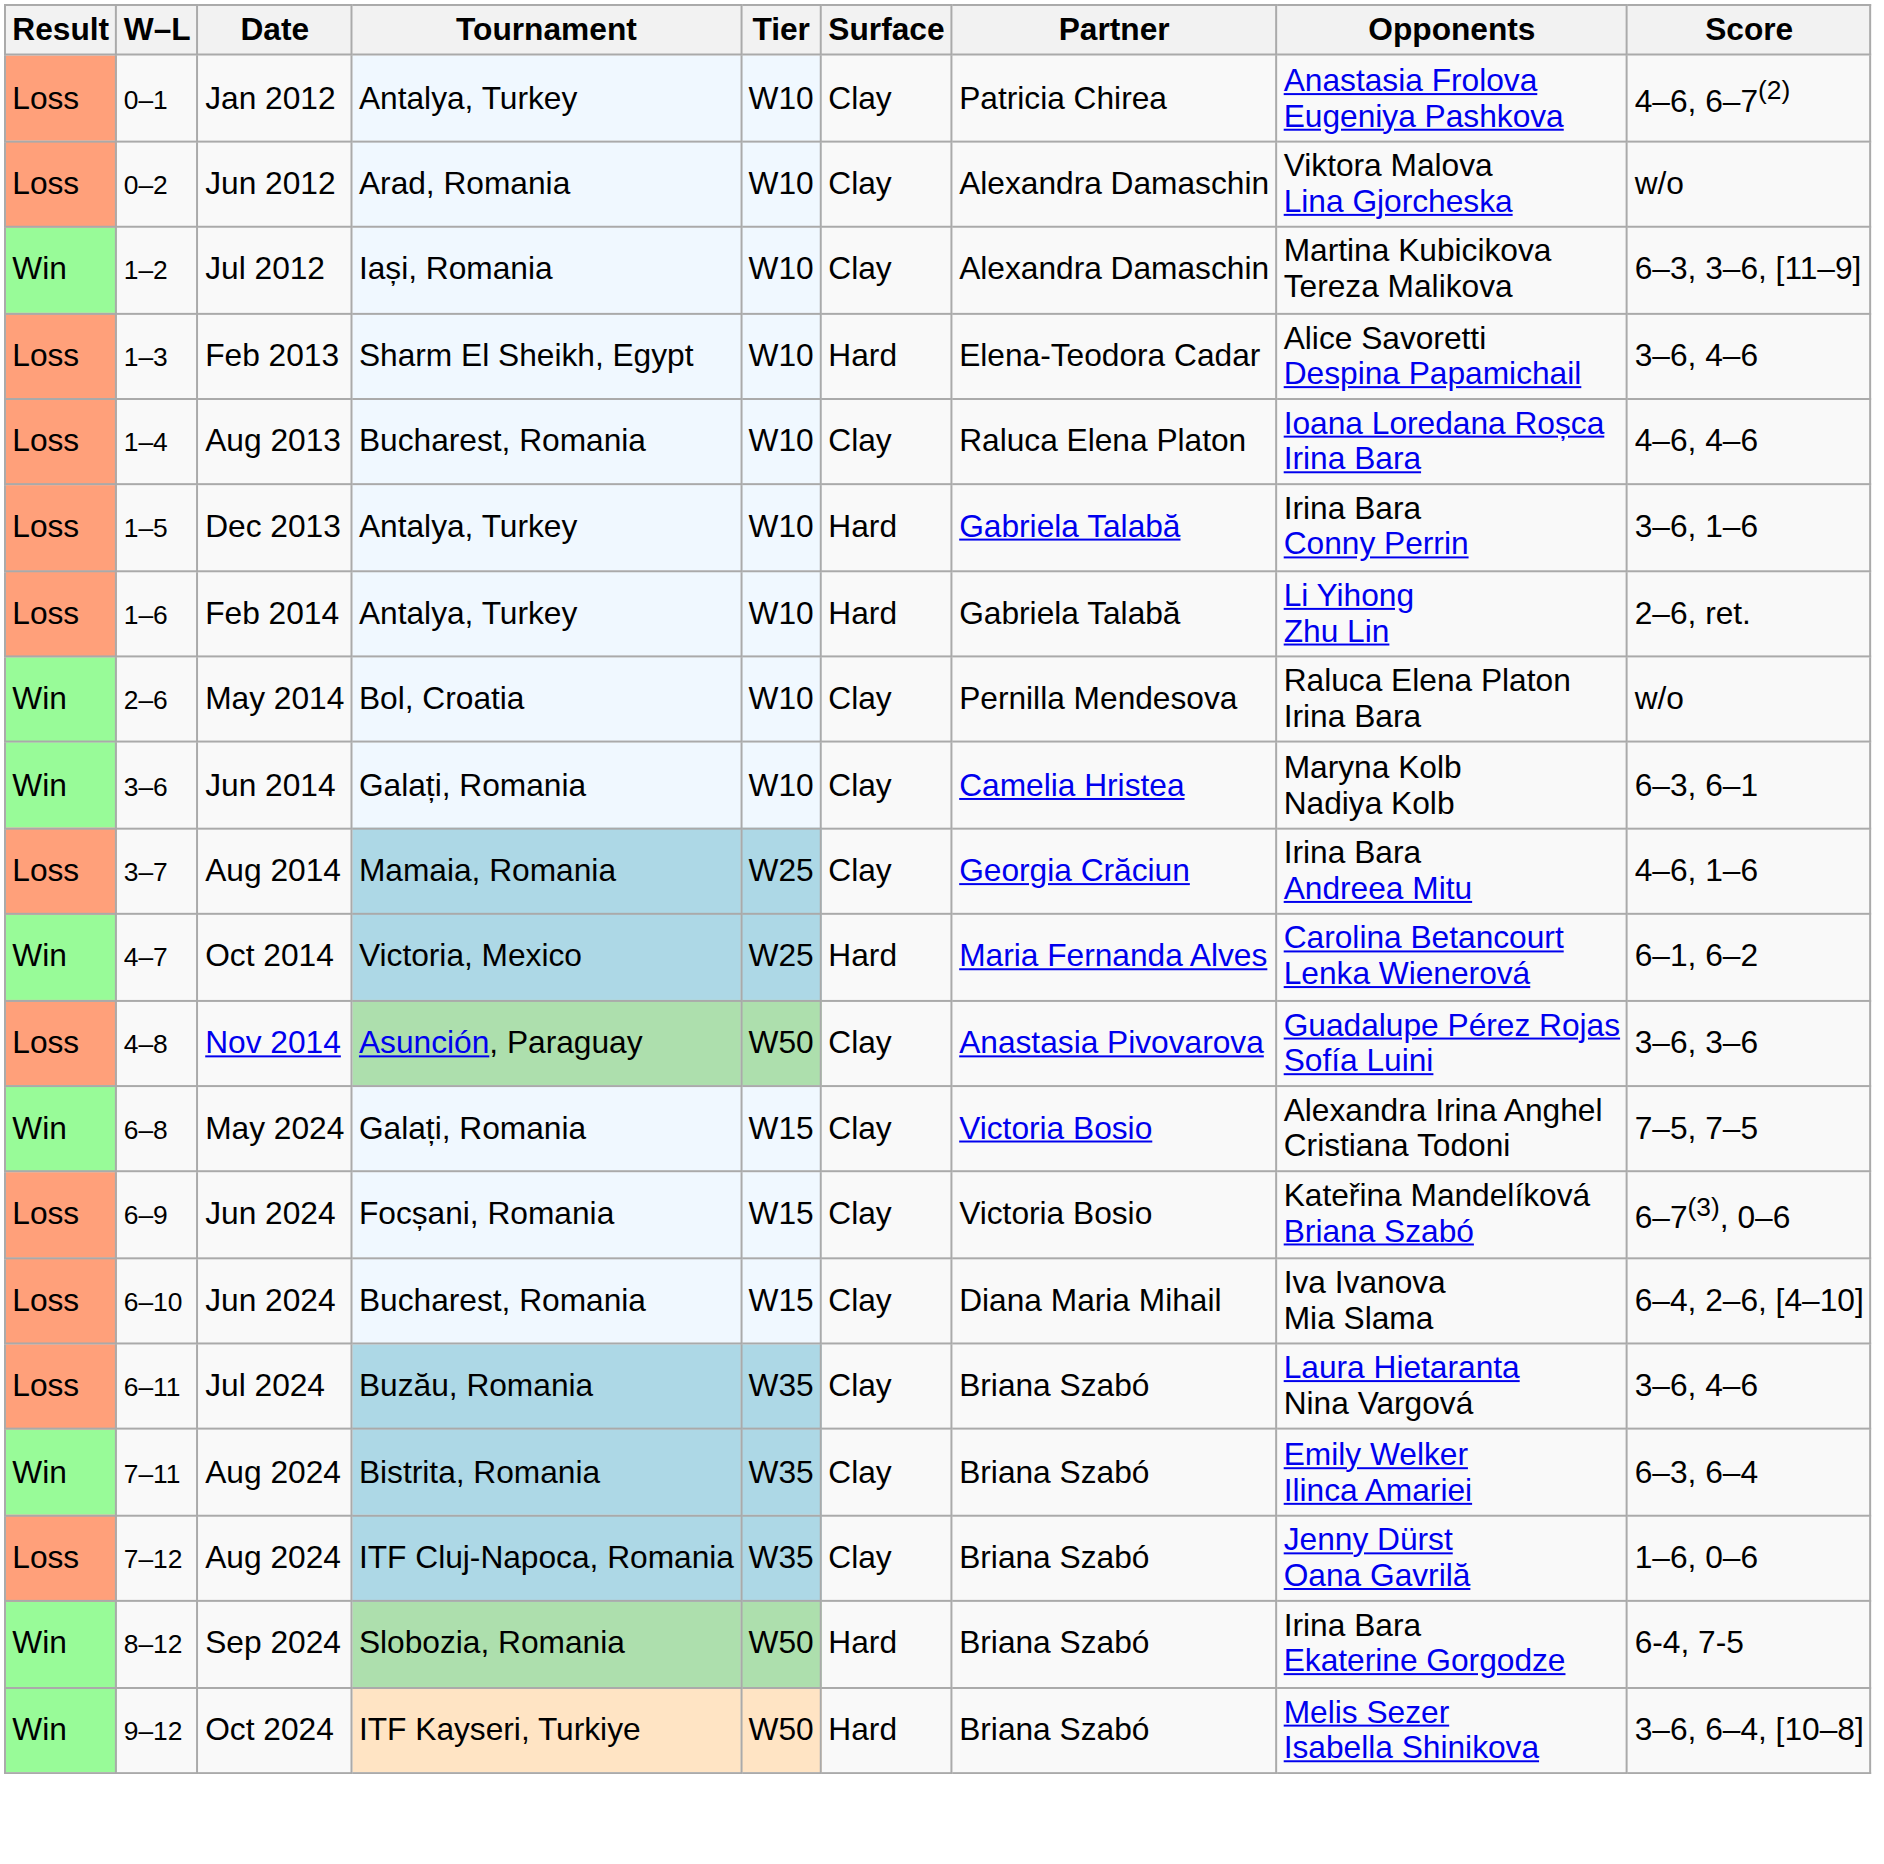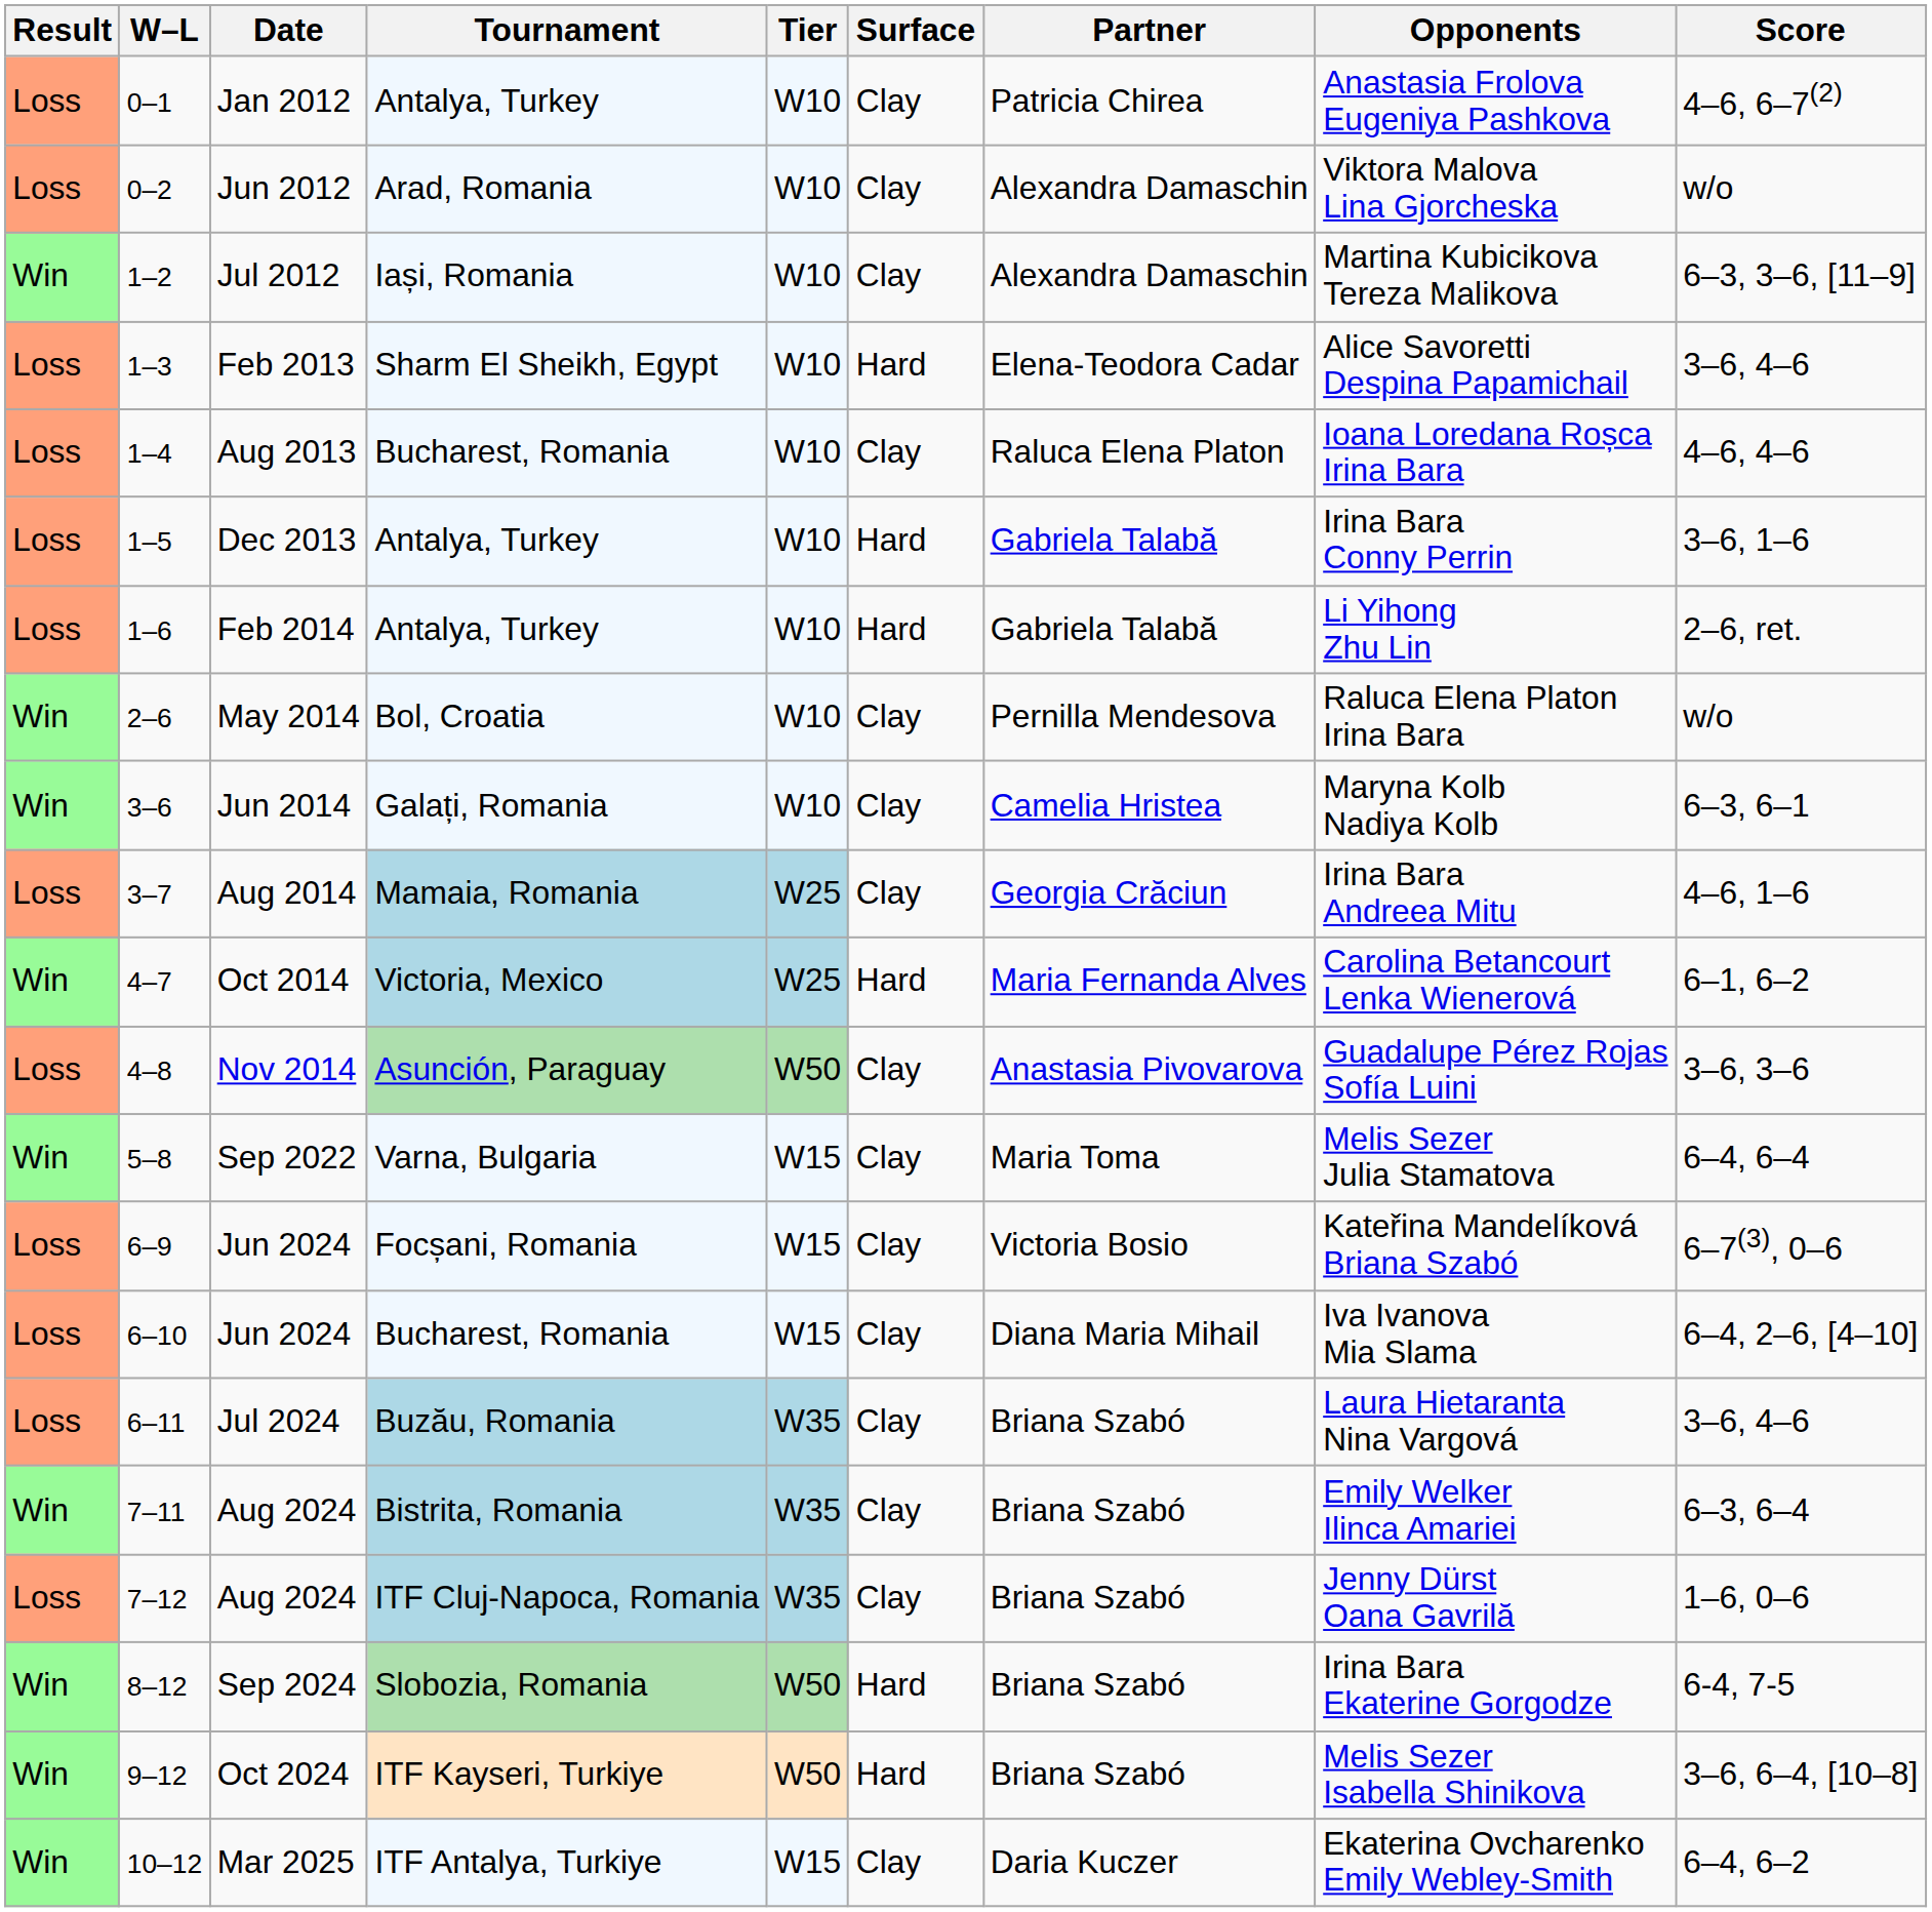 <table class="sortable wikitable">
 <tr>
 <th>Result</th>
 <th class="unsortable">W–L</th>
 <th>Date</th>
 <th>Tournament</th>
 <th>Tier</th>
 <th>Surface</th>
 <th>Partner</th>
 <th>Opponents</th>
 <th class="unsortable">Score</th>
 </tr>
 <tr>
 <td style="background:#ffa07a;">Loss</td>
 <td><small>0–1</small></td>
 <td>Jan 2012</td>
 <td style="background:#f0f8ff;">Antalya, Turkey</td>
 <td style="background:#f0f8ff;">W10</td>
 <td>Clay</td>
 <td> Patricia Chirea</td>
 <td> <a href='#'>Anastasia Frolova</a> <br>  <a href='#'>Eugeniya Pashkova</a></td>
 <td>4–6, 6–7<sup>(2)</sup></td>
 </tr>
 <tr>
 <td style="background:#ffa07a;">Loss</td>
 <td><small>0–2</small></td>
 <td>Jun 2012</td>
 <td style="background:#f0f8ff;">Arad, Romania</td>
 <td style="background:#f0f8ff;">W10</td>
 <td>Clay</td>
 <td> Alexandra Damaschin</td>
 <td> Viktora Malova <br>  <a href='#'>Lina Gjorcheska</a></td>
 <td>w/o</td>
 </tr>
 <tr>
 <td style="background:#98fb98;">Win</td>
 <td><small>1–2</small></td>
 <td>Jul 2012</td>
 <td style="background:#f0f8ff;">Iași, Romania</td>
 <td style="background:#f0f8ff;">W10</td>
 <td>Clay</td>
 <td> Alexandra Damaschin</td>
 <td> Martina Kubicikova <br>  Tereza Malikova</td>
 <td>6–3, 3–6, [11–9]</td>
 </tr>
 <tr>
 <td style="background:#ffa07a;">Loss</td>
 <td><small>1–3</small></td>
 <td>Feb 2013</td>
 <td style="background:#f0f8ff;">Sharm El Sheikh, Egypt</td>
 <td style="background:#f0f8ff;">W10</td>
 <td>Hard</td>
 <td> Elena-Teodora Cadar</td>
 <td> Alice Savoretti <br>  <a href='#'>Despina Papamichail</a></td>
 <td>3–6, 4–6</td>
 </tr>
 <tr>
 <td style="background:#ffa07a;">Loss</td>
 <td><small>1–4</small></td>
 <td>Aug 2013</td>
 <td style="background:#f0f8ff;">Bucharest, Romania</td>
 <td style="background:#f0f8ff;">W10</td>
 <td>Clay</td>
 <td> Raluca Elena Platon</td>
 <td> <a href='#'>Ioana Loredana Roșca</a> <br>  <a href='#'>Irina Bara</a></td>
 <td>4–6, 4–6</td>
 </tr>
 <tr>
 <td style="background:#ffa07a;">Loss</td>
 <td><small>1–5</small></td>
 <td>Dec 2013</td>
 <td style="background:#f0f8ff;">Antalya, Turkey</td>
 <td style="background:#f0f8ff;">W10</td>
 <td>Hard</td>
 <td> <a href='#'>Gabriela Talabă</a></td>
 <td> Irina Bara <br>  <a href='#'>Conny Perrin</a></td>
 <td>3–6, 1–6</td>
 </tr>
 <tr>
 <td style="background:#ffa07a;">Loss</td>
 <td><small>1–6</small></td>
 <td>Feb 2014</td>
 <td style="background:#f0f8ff;">Antalya, Turkey</td>
 <td style="background:#f0f8ff;">W10</td>
 <td>Hard</td>
 <td> Gabriela Talabă</td>
 <td> <a href='#'>Li Yihong</a> <br>  <a href='#'>Zhu Lin</a></td>
 <td>2–6, ret.</td>
 </tr>
 <tr>
 <td style="background:#98fb98;">Win</td>
 <td><small>2–6</small></td>
 <td>May 2014</td>
 <td style="background:#f0f8ff;">Bol, Croatia</td>
 <td style="background:#f0f8ff;">W10</td>
 <td>Clay</td>
 <td> Pernilla Mendesova</td>
 <td> Raluca Elena Platon <br>  Irina Bara</td>
 <td>w/o</td>
 </tr>
 <tr>
 <td style="background:#98fb98;">Win</td>
 <td><small>3–6</small></td>
 <td>Jun 2014</td>
 <td style="background:#f0f8ff;">Galați, Romania</td>
 <td style="background:#f0f8ff;">W10</td>
 <td>Clay</td>
 <td> <a href='#'>Camelia Hristea</a></td>
 <td> Maryna Kolb <br>  Nadiya Kolb</td>
 <td>6–3, 6–1</td>
 </tr>
 <tr>
 <td style="background:#ffa07a;">Loss</td>
 <td><small>3–7</small></td>
 <td>Aug 2014</td>
 <td style="background:lightblue;">Mamaia, Romania</td>
 <td style="background:lightblue;">W25</td>
 <td>Clay</td>
 <td> <a href='#'>Georgia Crăciun</a></td>
 <td> Irina Bara <br>  <a href='#'>Andreea Mitu</a></td>
 <td>4–6, 1–6</td>
 </tr>
 <tr>
 <td style="background:#98fb98;">Win</td>
 <td><small>4–7</small></td>
 <td>Oct 2014</td>
 <td style="background:lightblue;">Victoria, Mexico</td>
 <td style="background:lightblue;">W25</td>
 <td>Hard</td>
 <td> <a href='#'>Maria Fernanda Alves</a></td>
 <td> <a href='#'>Carolina Betancourt</a> <br>  <a href='#'>Lenka Wienerová</a></td>
 <td>6–1, 6–2</td>
 </tr>
 <tr>
 <td style="background:#ffa07a;">Loss</td>
 <td><small>4–8</small></td>
 <td><a href='#'>Nov 2014</a></td>
 <td style="background:#addfad;"><a href='#'>Asunción</a>, Paraguay</td>
 <td style="background:#addfad;">W50</td>
 <td>Clay</td>
 <td> <a href='#'>Anastasia Pivovarova</a></td>
 <td> <a href='#'>Guadalupe Pérez Rojas</a> <br>  <a href='#'>Sofía Luini</a></td>
 <td>3–6, 3–6</td>
 </tr>
 <tr>
 <td style="background:#98fb98;">Win</td>
-<td><small>6–8</small></td>
-<td>May 2024</td>
-<td style="background:#f0f8ff;">Galați, Romania</td>
+<td><small>5–8</small></td>
+<td>Sep 2022</td>
+<td style="background:#f0f8ff;">Varna, Bulgaria</td>
 <td style="background:#f0f8ff;">W15</td>
 <td>Clay</td>
-<td> <a href='#'>Victoria Bosio</a></td>
-<td> Alexandra Irina Anghel <br>  Cristiana Todoni</td>
-<td>7–5, 7–5</td>
+<td> Maria Toma</td>
+<td> <a href='#'>Melis Sezer</a> <br>  Julia Stamatova</td>
+<td>6–4, 6–4</td>
 </tr>
 <tr>
 <td style="background:#ffa07a;">Loss</td>
 <td><small>6–9</small></td>
 <td>Jun 2024</td>
 <td style="background:#f0f8ff;">Focșani, Romania</td>
 <td style="background:#f0f8ff;">W15</td>
 <td>Clay</td>
 <td> Victoria Bosio</td>
 <td> Kateřina Mandelíková <br>  <a href='#'>Briana Szabó</a></td>
 <td>6–7<sup>(3)</sup>, 0–6</td>
 </tr>
 <tr>
 <td style="background:#ffa07a;">Loss</td>
 <td><small>6–10</small></td>
 <td>Jun 2024</td>
 <td style="background:#f0f8ff;">Bucharest, Romania</td>
 <td style="background:#f0f8ff;">W15</td>
 <td>Clay</td>
 <td> Diana Maria Mihail</td>
 <td> Iva Ivanova <br>  Mia Slama</td>
 <td>6–4, 2–6, [4–10]</td>
 </tr>
 <tr>
 <td style="background:#ffa07a;">Loss</td>
 <td><small>6–11</small></td>
 <td>Jul 2024</td>
 <td style="background:lightblue;">Buzău, Romania</td>
 <td style="background:lightblue;">W35</td>
 <td>Clay</td>
 <td> Briana Szabó</td>
 <td> <a href='#'>Laura Hietaranta</a> <br>  Nina Vargová</td>
 <td>3–6, 4–6</td>
 </tr>
 <tr>
 <td style="background:#98fb98;">Win</td>
 <td><small>7–11</small></td>
 <td>Aug 2024</td>
 <td style="background:lightblue;">Bistrita, Romania</td>
 <td style="background:lightblue;">W35</td>
 <td>Clay</td>
 <td> Briana Szabó</td>
 <td> <a href='#'>Emily Welker</a> <br>  <a href='#'>Ilinca Amariei</a></td>
 <td>6–3, 6–4</td>
 </tr>
 <tr>
 <td style="background:#ffa07a;">Loss</td>
 <td><small>7–12</small></td>
 <td>Aug 2024</td>
 <td style="background:lightblue;">ITF Cluj-Napoca, Romania</td>
 <td style="background:lightblue;">W35</td>
 <td>Clay</td>
 <td> Briana Szabó</td>
 <td> <a href='#'>Jenny Dürst</a> <br>  <a href='#'>Oana Gavrilă</a></td>
 <td>1–6, 0–6</td>
 </tr>
 <tr>
 <td style="background:#98fb98;">Win</td>
 <td><small>8–12</small></td>
 <td>Sep 2024</td>
 <td style="background:#addfad;">Slobozia, Romania</td>
 <td style="background:#addfad;">W50</td>
 <td>Hard</td>
 <td> Briana Szabó</td>
 <td> Irina Bara <br>  <a href='#'>Ekaterine Gorgodze</a></td>
 <td>6-4, 7-5</td>
 </tr>
 <tr>
 <td style="background:#98fb98;">Win</td>
 <td><small>9–12</small></td>
 <td>Oct 2024</td>
 <td style="background:#ffe4c4;">ITF Kayseri, Turkiye</td>
 <td style="background:#ffe4c4;">W50</td>
 <td>Hard</td>
 <td> Briana Szabó</td>
 <td> <a href='#'>Melis Sezer</a> <br>  <a href='#'>Isabella Shinikova</a></td>
 <td>3–6, 6–4, [10–8]</td>
 </tr>
+<tr>
+<td style="background:#98fb98;">Win</td>
+<td><small>10–12</small></td>
+<td>Mar 2025</td>
+<td style="background:#f0f8ff;">ITF Antalya, Turkiye</td>
+<td style="background:#f0f8ff;">W15</td>
+<td>Clay</td>
+<td> Daria Kuczer</td>
+<td> Ekaterina Ovcharenko <br>  <a href='#'>Emily Webley-Smith</a></td>
+<td>6–4, 6–2</td>
+</tr>
 </table>
